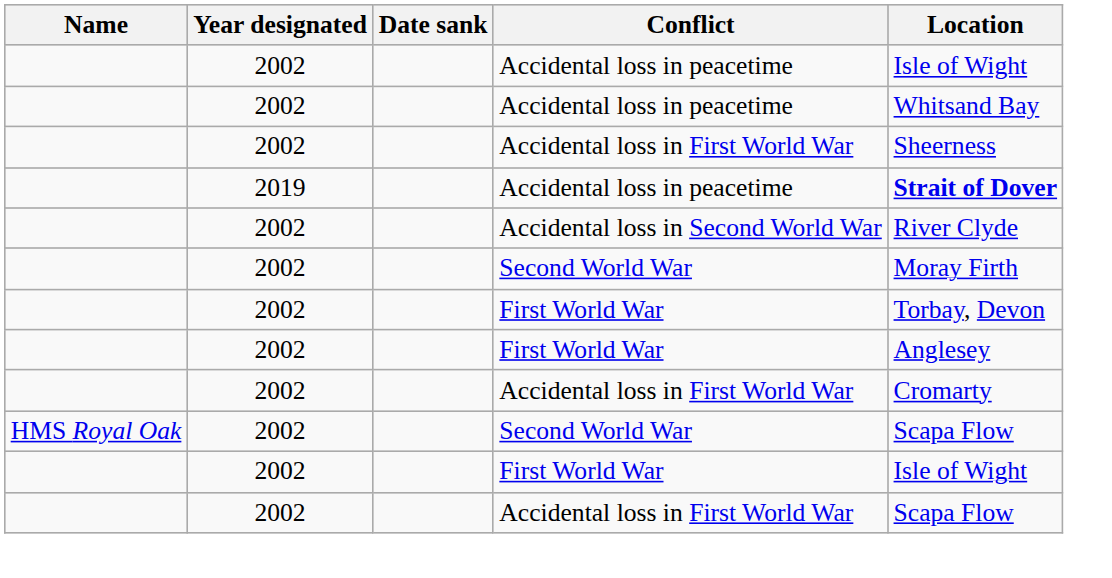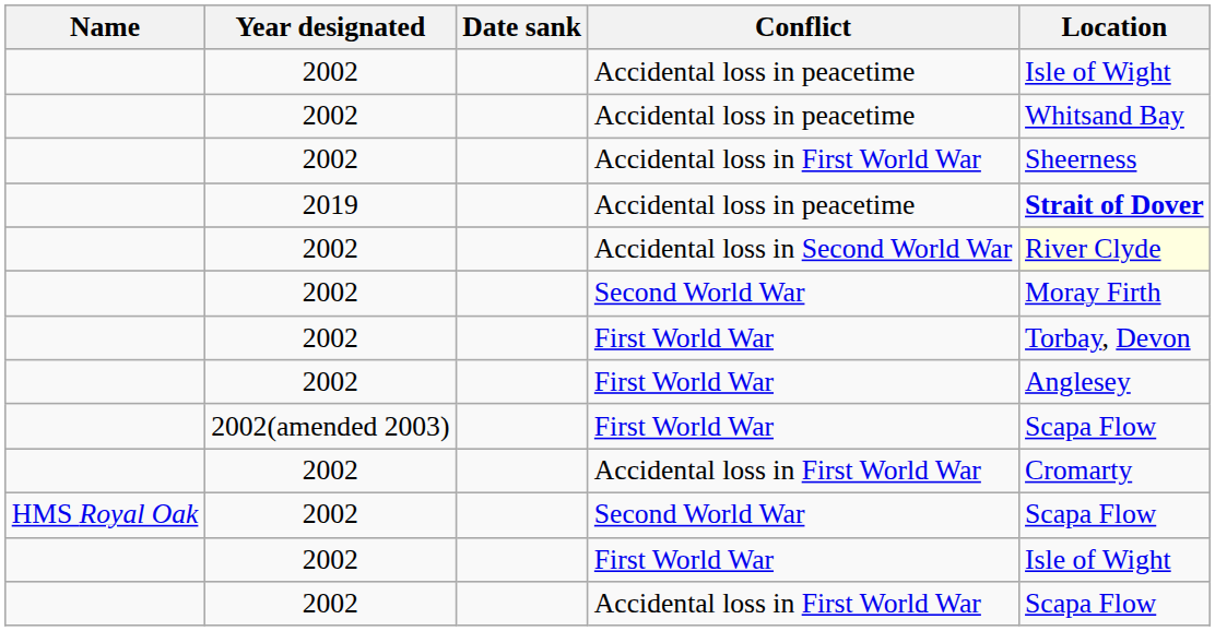 <table class="wikitable sortable" align=center>
 <tr>
 <th align=center>Name</th>
 <th align=center>Year designated</th>
 <th align=center>Date sank</th>
 <th align=center>Conflict</th>
 <th align=center>Location</th>
 </tr>
 <tr>
 <td></td>
 <td align=center>2002</td>
 <td align=center></td>
 <td>Accidental loss in peacetime</td>
 <td><a href='#'>Isle of Wight</a> <br> </td>
 </tr>
 <tr>
 <td></td>
 <td align=center>2002</td>
 <td align=center></td>
 <td>Accidental loss in peacetime</td>
 <td><a href='#'>Whitsand Bay</a> <br> </td>
 </tr>
 <tr>
 <td></td>
 <td align=center>2002</td>
 <td align=center></td>
 <td>Accidental loss in <a href='#'>First World War</a></td>
 <td><a href='#'>Sheerness</a> <br> </td>
 </tr>
 <tr>
 <td></td>
 <td align=center>2019</td>
 <td align=center></td>
 <td>Accidental loss in peacetime</td>
 <td><strong><a href='#'>Strait of Dover</a> <br> </strong></td>
 </tr>
 <tr>
 <td></td>
 <td align=center>2002</td>
 <td align=center></td>
 <td>Accidental loss in <a href='#'>Second World War</a></td>
-<td><a href='#'>River Clyde</a> <br> </td>
+<td style="background: lightyellow;"><a href='#'>River Clyde</a> <br> </td>
 </tr>
 <tr>
 <td></td>
 <td align=center>2002</td>
 <td align=center></td>
 <td><a href='#'>Second World War</a></td>
 <td><a href='#'>Moray Firth</a> <br> </td>
 </tr>
 <tr>
 <td></td>
 <td align=center>2002</td>
 <td align=center></td>
 <td><a href='#'>First World War</a></td>
 <td><a href='#'>Torbay</a>, <a href='#'>Devon</a> <br> </td>
 </tr>
 <tr>
 <td></td>
 <td align=center>2002</td>
 <td align=center></td>
 <td><a href='#'>First World War</a></td>
 <td><a href='#'>Anglesey</a> <br> </td>
+</tr>
+<tr>
+<td></td>
+<td align=center>2002(amended 2003)</td>
+<td align=center></td>
+<td><a href='#'>First World War</a></td>
+<td><a href='#'>Scapa Flow</a> <br> </td>
 </tr>
 <tr>
 <td></td>
 <td align=center>2002</td>
 <td align=center></td>
 <td>Accidental loss in <a href='#'>First World War</a></td>
 <td><a href='#'>Cromarty</a> <br> </td>
 </tr>
 <tr>
 <td><a href='#'>HMS <em>Royal Oak</em></a></td>
 <td align=center>2002</td>
 <td align=center></td>
 <td><a href='#'>Second World War</a></td>
 <td><a href='#'>Scapa Flow</a> <br> </td>
 </tr>
 <tr>
 <td></td>
 <td align=center>2002</td>
 <td align=center></td>
 <td><a href='#'>First World War</a></td>
 <td><a href='#'>Isle of Wight</a> <br> </td>
 </tr>
 <tr>
 <td></td>
 <td align=center>2002</td>
 <td align=center></td>
 <td>Accidental loss in <a href='#'>First World War</a></td>
 <td><a href='#'>Scapa Flow</a> <br> </td>
 </tr>
 </table>
